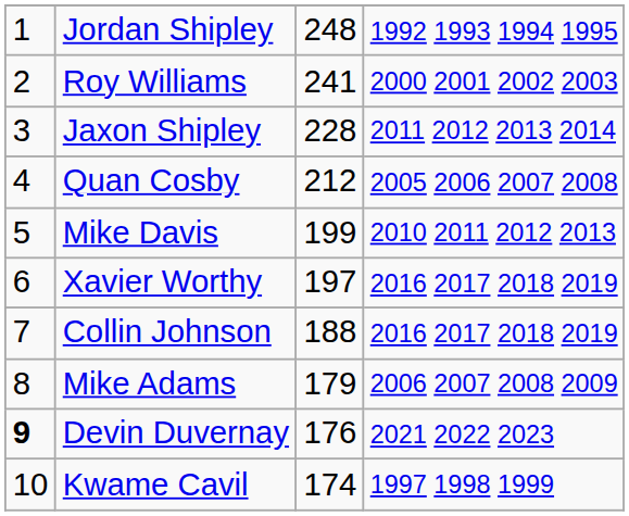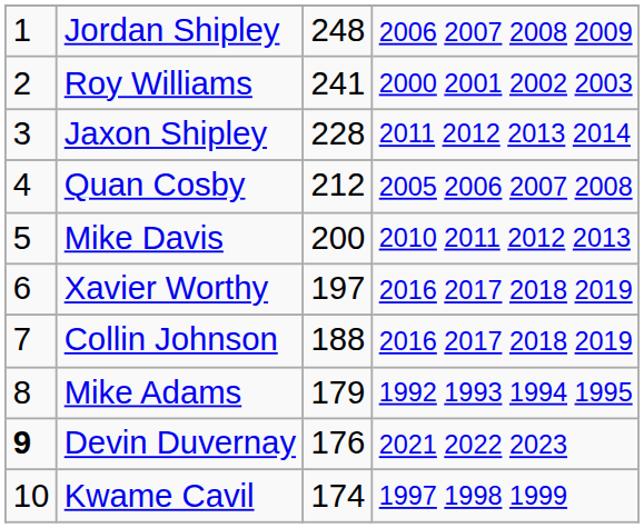 <table class="wikitable">
 <tr>
 </tr>
 <tr>
 <td>1</td>
 <td><a href='#'>Jordan Shipley</a></td>
 <td>248</td>
-<td style="font-size:80%;"><a href='#'>1992</a> <a href='#'>1993</a> <a href='#'>1994</a> <a href='#'>1995</a></td>
+<td style="font-size:80%;"><a href='#'>2006</a> <a href='#'>2007</a> <a href='#'>2008</a> <a href='#'>2009</a></td>
 </tr>
 <tr>
 <td>2</td>
 <td><a href='#'>Roy Williams</a></td>
 <td>241</td>
 <td style="font-size:80%;"><a href='#'>2000</a> <a href='#'>2001</a> <a href='#'>2002</a> <a href='#'>2003</a></td>
 </tr>
 <tr>
 <td>3</td>
 <td><a href='#'>Jaxon Shipley</a></td>
 <td>228</td>
 <td style="font-size:80%;"><a href='#'>2011</a> <a href='#'>2012</a> <a href='#'>2013</a> <a href='#'>2014</a></td>
 </tr>
 <tr>
 <td>4</td>
 <td><a href='#'>Quan Cosby</a></td>
 <td>212</td>
 <td style="font-size:80%;"><a href='#'>2005</a> <a href='#'>2006</a> <a href='#'>2007</a> <a href='#'>2008</a></td>
 </tr>
 <tr>
 <td>5</td>
 <td><a href='#'>Mike Davis</a></td>
-<td>199</td>
+<td>200</td>
 <td style="font-size:80%;"><a href='#'>2010</a> <a href='#'>2011</a> <a href='#'>2012</a> <a href='#'>2013</a></td>
 </tr>
 <tr>
 <td>6</td>
 <td><a href='#'>Xavier Worthy</a></td>
 <td>197</td>
 <td style="font-size:80%;"><a href='#'>2016</a> <a href='#'>2017</a> <a href='#'>2018</a> <a href='#'>2019</a></td>
 </tr>
 <tr>
 <td>7</td>
 <td><a href='#'>Collin Johnson</a></td>
 <td>188</td>
 <td style="font-size:80%;"><a href='#'>2016</a> <a href='#'>2017</a> <a href='#'>2018</a> <a href='#'>2019</a></td>
 </tr>
 <tr>
 <td>8</td>
 <td><a href='#'>Mike Adams</a></td>
 <td>179</td>
-<td style="font-size:80%;"><a href='#'>2006</a> <a href='#'>2007</a> <a href='#'>2008</a> <a href='#'>2009</a></td>
+<td style="font-size:80%;"><a href='#'>1992</a> <a href='#'>1993</a> <a href='#'>1994</a> <a href='#'>1995</a></td>
 </tr>
 <tr>
 <td><strong>9</strong></td>
 <td><a href='#'>Devin Duvernay</a></td>
 <td>176</td>
 <td style="font-size:80%;"><a href='#'>2021</a> <a href='#'>2022</a> <a href='#'>2023</a></td>
 </tr>
 <tr>
 <td>10</td>
 <td><a href='#'>Kwame Cavil</a></td>
 <td>174</td>
 <td style="font-size:80%;"><a href='#'>1997</a> <a href='#'>1998</a> <a href='#'>1999</a></td>
 </tr>
 </table>
